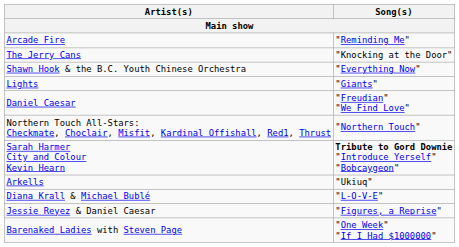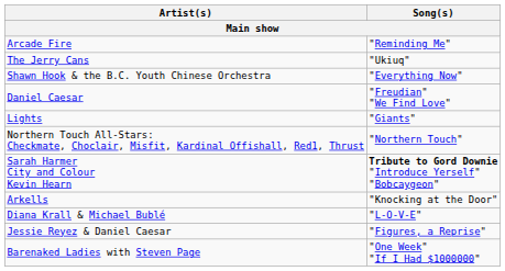 <table class="wikitable plainrowheaders">
 <tr>
 <th scope="col">Artist(s)</th>
 <th scope="col">Song(s)</th>
 </tr>
 <tr>
 <th colspan="2">Main show</th>
 </tr>
 <tr>
 <td><a href='#'>Arcade Fire</a></td>
 <td>"<a href='#'>Reminding Me</a>"</td>
 </tr>
 <tr>
 <td><a href='#'>The Jerry Cans</a></td>
-<td>"Knocking at the Door"</td>
+<td>"Ukiuq"</td>
 </tr>
 <tr>
 <td><a href='#'>Shawn Hook</a> & the B.C. Youth Chinese Orchestra</td>
 <td>"<a href='#'>Everything Now</a>"</td>
 </tr>
 <tr>
+<td><a href='#'>Daniel Caesar</a></td>
+<td>"<a href='#'>Freudian</a>"<br>"<a href='#'>We Find Love</a>"</td>
+</tr>
+<tr>
 <td><a href='#'>Lights</a></td>
 <td>"<a href='#'>Giants</a>"</td>
-</tr>
-<tr>
-<td><a href='#'>Daniel Caesar</a></td>
-<td>"<a href='#'>Freudian</a>"<br>"<a href='#'>We Find Love</a>"</td>
 </tr>
 <tr>
 <td>Northern Touch All-Stars:<br><a href='#'>Checkmate</a>, <a href='#'>Choclair</a>, <a href='#'>Misfit</a>, <a href='#'>Kardinal Offishall</a>, <a href='#'>Red1</a>, <a href='#'>Thrust</a></td>
 <td>"<a href='#'>Northern Touch</a>"</td>
 </tr>
 <tr>
 <td><a href='#'>Sarah Harmer</a><br><a href='#'>City and Colour</a><br><a href='#'>Kevin Hearn</a></td>
 <td><strong>Tribute to Gord Downie</strong><br>"<a href='#'>Introduce Yerself</a>"<br>"<a href='#'>Bobcaygeon</a>"</td>
 </tr>
 <tr>
 <td><a href='#'>Arkells</a></td>
-<td>"Ukiuq"</td>
+<td>"Knocking at the Door"</td>
 </tr>
 <tr>
 <td><a href='#'>Diana Krall</a> & <a href='#'>Michael Bublé</a></td>
 <td>"<a href='#'>L-O-V-E</a>"</td>
 </tr>
 <tr>
 <td><a href='#'>Jessie Reyez</a> & Daniel Caesar</td>
 <td>"<a href='#'>Figures, a Reprise</a>"</td>
 </tr>
 <tr>
 <td><a href='#'>Barenaked Ladies</a> with <a href='#'>Steven Page</a></td>
 <td>"<a href='#'>One Week</a>"<br>"<a href='#'>If I Had $1000000</a>"</td>
 </tr>
 </table>
